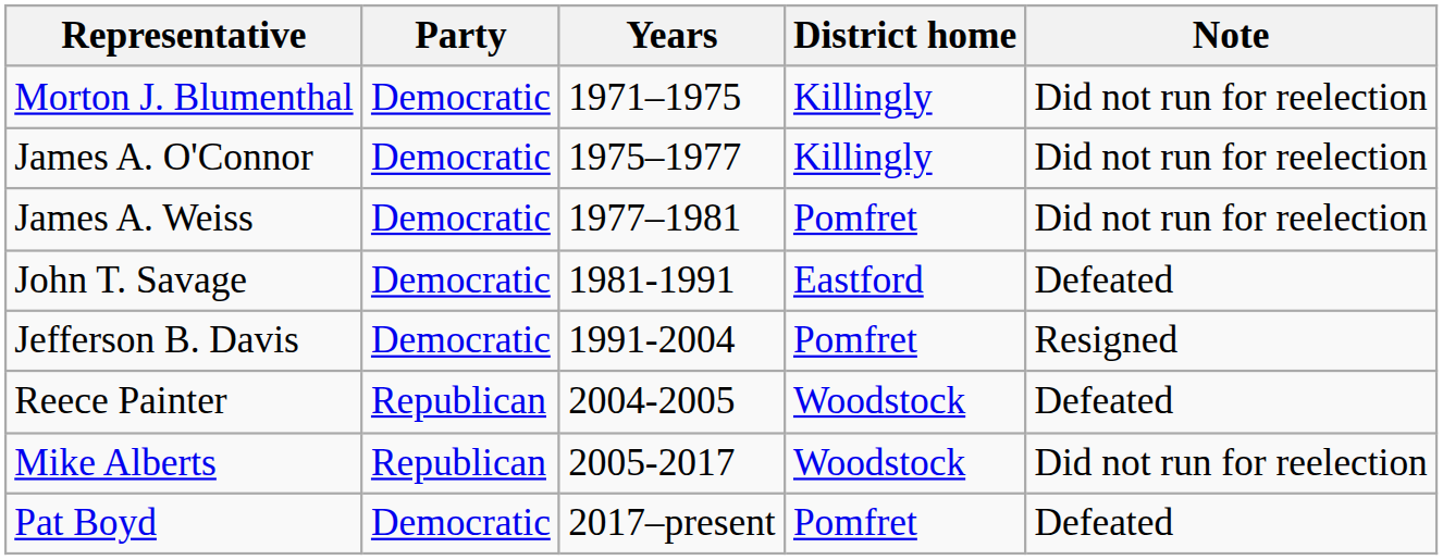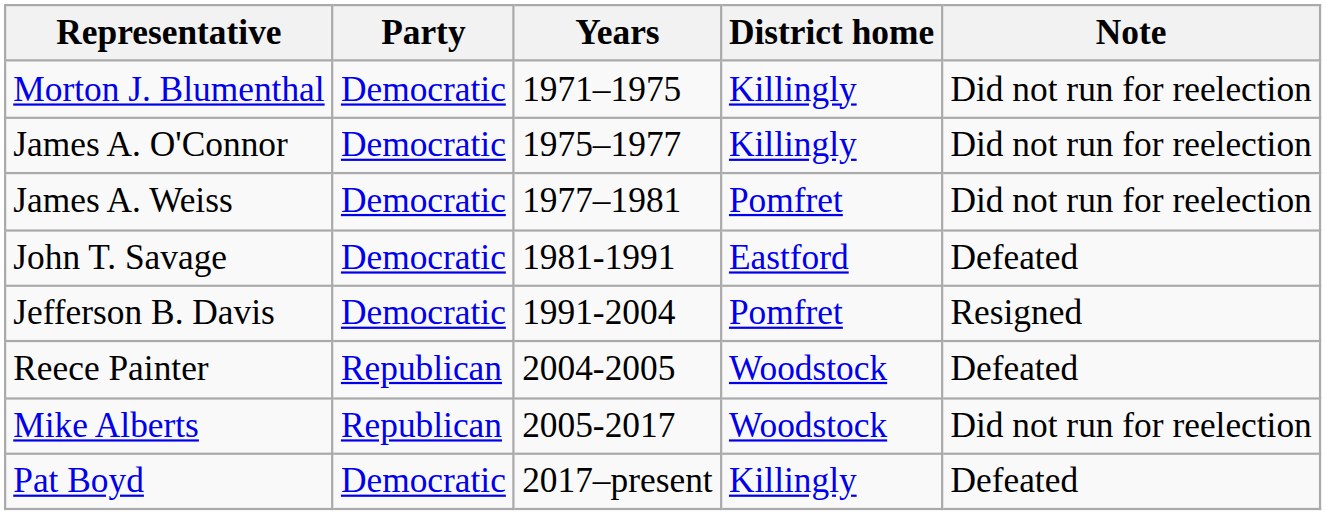 <table class=wikitable>
 <tr valign=bottom>
 <th>Representative</th>
 <th>Party</th>
 <th>Years</th>
 <th>District home</th>
 <th>Note</th>
 </tr>
 <tr>
 <td><a href='#'>Morton J. Blumenthal</a></td>
 <td><a href='#'>Democratic</a></td>
 <td>1971–1975</td>
 <td><a href='#'>Killingly</a></td>
 <td>Did not run for reelection</td>
 </tr>
 <tr>
 <td>James A. O'Connor</td>
 <td><a href='#'>Democratic</a></td>
 <td>1975–1977</td>
 <td><a href='#'>Killingly</a></td>
 <td>Did not run for reelection</td>
 </tr>
 <tr>
 <td>James A. Weiss</td>
 <td><a href='#'>Democratic</a></td>
 <td>1977–1981</td>
 <td><a href='#'>Pomfret</a></td>
 <td>Did not run for reelection</td>
 </tr>
 <tr>
 <td>John T. Savage</td>
 <td><a href='#'>Democratic</a></td>
 <td>1981-1991</td>
 <td><a href='#'>Eastford</a></td>
 <td>Defeated</td>
 </tr>
 <tr>
 <td>Jefferson B. Davis</td>
 <td><a href='#'>Democratic</a></td>
 <td>1991-2004</td>
 <td><a href='#'>Pomfret</a></td>
 <td>Resigned</td>
 </tr>
 <tr>
 <td>Reece Painter</td>
 <td><a href='#'>Republican</a></td>
 <td>2004-2005</td>
 <td><a href='#'>Woodstock</a></td>
 <td>Defeated</td>
 </tr>
 <tr>
 <td><a href='#'>Mike Alberts</a></td>
 <td><a href='#'>Republican</a></td>
 <td>2005-2017</td>
 <td><a href='#'>Woodstock</a></td>
 <td>Did not run for reelection</td>
 </tr>
 <tr>
 <td><a href='#'>Pat Boyd</a></td>
 <td><a href='#'>Democratic</a></td>
 <td>2017–present</td>
-<td><a href='#'>Pomfret</a></td>
+<td><a href='#'>Killingly</a></td>
 <td>Defeated</td>
 </tr>
 </table>
